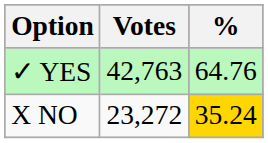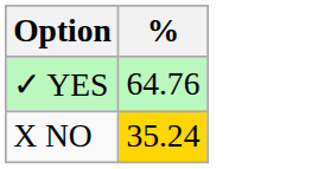 <table class="wikitable">
 <tr>
 <th>Option</th>
-<th>Votes</th>
 <th>%</th>
 </tr>
 <tr>
 <td style=background:#bbf8be>✓ YES</td>
-<td style=background:#bbf8be>42,763</td>
 <td style=background:#bbf8be>64.76</td>
 </tr>
 <tr>
 <td>X NO</td>
-<td>23,272</td>
 <td style="background: gold;">35.24</td>
 </tr>
 </table>
